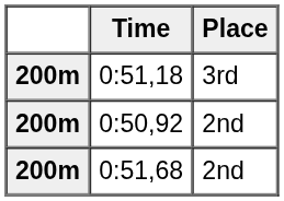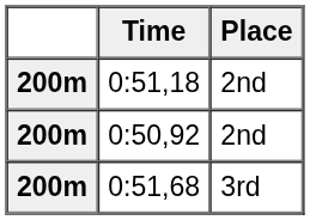 <table border="1" cellpadding="5" cellspacing="0" align="center">
 <tr>
 <td></td>
 <th scope="col" style="background:#efefef;">Time</th>
 <th scope="col" style="background:#efefef;">Place</th>
 </tr>
 <tr>
 <th scope="row" style="background:#efefef;">200m</th>
 <td>0:51,18</td>
-<td>3rd</td>
+<td>2nd</td>
 </tr>
 <tr>
 <th scope="row" style="background:#efefef;">200m</th>
 <td>0:50,92</td>
 <td>2nd</td>
 </tr>
 <tr>
 <th scope="row" style="background:#efefef;">200m</th>
 <td>0:51,68</td>
-<td>2nd</td>
+<td>3rd</td>
 </tr>
 <tr>
 </tr>
 </table>
